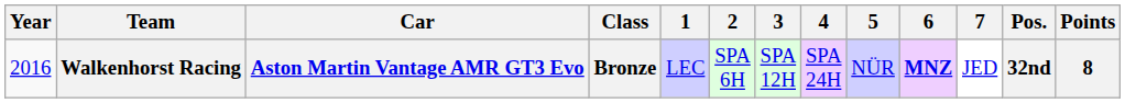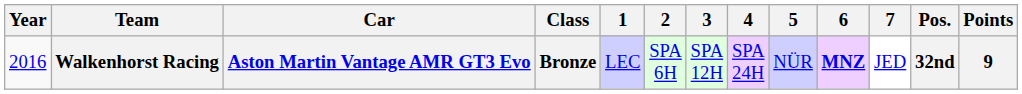 <table class="wikitable" border="1" style="text-align:center; font-size:90%;">
 <tr>
 <th>Year</th>
 <th>Team</th>
 <th>Car</th>
 <th>Class</th>
 <th>1</th>
 <th>2</th>
 <th>3</th>
 <th>4</th>
 <th>5</th>
 <th>6</th>
 <th>7</th>
 <th>Pos.</th>
 <th>Points</th>
 </tr>
 <tr>
 <td><a href='#'>2016</a></td>
 <th>Walkenhorst Racing</th>
 <th><a href='#'>Aston Martin Vantage AMR GT3 Evo</a></th>
 <th>Bronze</th>
 <td style="background:#CFCFFF;"><a href='#'>LEC</a><br></td>
 <td style="background:#DFFFDF;"><a href='#'>SPA<br>6H</a><br></td>
 <td style="background:#DFFFDF;"><a href='#'>SPA<br>12H</a><br></td>
 <td style="background:#EFCFFF;"><a href='#'>SPA<br>24H</a><br></td>
 <td style="background:#CFCFFF;"><a href='#'>NÜR</a><br></td>
 <td style="background:#EFCFFF;"><strong><a href='#'>MNZ</a><br></strong></td>
 <td style="background:#FFFFFF;"><a href='#'>JED</a><br></td>
 <th>32nd</th>
-<th>8</th>
+<th>9</th>
 </tr>
 </table>
